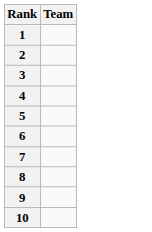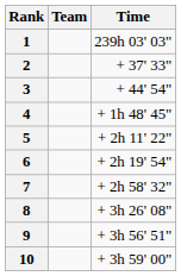 <table class="wikitable">
 <tr>
 <th scope="col">Rank</th>
 <th scope="col">Team</th>
+<th scope="col">Time</th>
 </tr>
 <tr>
 <th scope="row">1</th>
 <td>  </td>
+<td style="text-align:right;">239h 03' 03"</td>
 </tr>
 <tr>
 <th scope="row">2</th>
 <td> </td>
+<td style="text-align:right;">+ 37' 33"</td>
 </tr>
 <tr>
 <th scope="row">3</th>
 <td> </td>
+<td style="text-align:right;">+ 44' 54"</td>
 </tr>
 <tr>
 <th scope="row">4</th>
 <td> </td>
+<td style="text-align:right;">+ 1h 48' 45"</td>
 </tr>
 <tr>
 <th scope="row">5</th>
 <td> </td>
+<td style="text-align:right;">+ 2h 11' 22"</td>
 </tr>
 <tr>
 <th scope="row">6</th>
 <td> </td>
+<td style="text-align:right;">+ 2h 19' 54"</td>
 </tr>
 <tr>
 <th scope="row">7</th>
 <td> </td>
+<td style="text-align:right;">+ 2h 58' 32"</td>
 </tr>
 <tr>
 <th scope="row">8</th>
 <td> </td>
+<td style="text-align:right;">+ 3h 26' 08"</td>
 </tr>
 <tr>
 <th scope="row">9</th>
 <td> </td>
+<td style="text-align:right;">+ 3h 56' 51"</td>
 </tr>
 <tr>
 <th scope="row">10</th>
 <td> </td>
+<td style="text-align:right;">+ 3h 59' 00"</td>
 </tr>
 </table>
